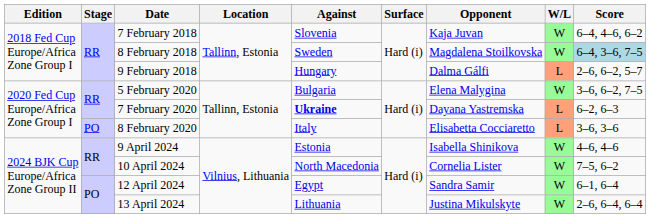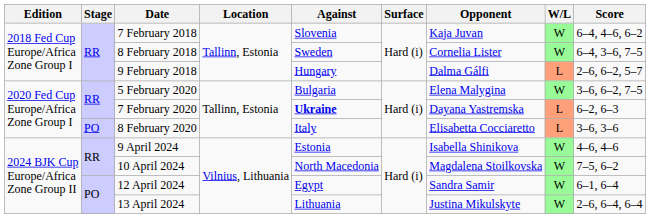 <table class=wikitable>
 <tr>
 <th>Edition</th>
 <th>Stage</th>
 <th>Date</th>
 <th>Location</th>
 <th>Against</th>
 <th>Surface</th>
 <th>Opponent</th>
 <th>W/L</th>
 <th>Score</th>
 </tr>
 <tr>
 <td rowspan="3"><a href='#'>2018 Fed Cup</a> <br> Europe/Africa <br> Zone Group I</td>
 <td style="background:#ccf;" rowspan="3"><a href='#'>RR</a></td>
 <td>7 February 2018</td>
 <td rowspan="3"><a href='#'>Tallinn</a>, Estonia</td>
 <td> <a href='#'>Slovenia</a></td>
 <td rowspan="3">Hard (i)</td>
 <td><a href='#'>Kaja Juvan</a></td>
 <td style="text-align:center; background:#98fb98;">W</td>
 <td>6–4, 4–6, 6–2</td>
 </tr>
 <tr>
 <td>8 February 2018</td>
 <td> <a href='#'>Sweden</a></td>
-<td><a href='#'>Magdalena Stoilkovska</a></td>
+<td><a href='#'>Cornelia Lister</a></td>
 <td style="text-align:center; background:#98fb98;">W</td>
-<td style="background: lightblue;">6–4, 3–6, 7–5</td>
+<td>6–4, 3–6, 7–5</td>
 </tr>
 <tr>
 <td>9 February 2018</td>
 <td> <a href='#'>Hungary</a></td>
 <td><a href='#'>Dalma Gálfi</a></td>
 <td style="text-align:center; background:#ffa07a;">L</td>
 <td>2–6, 6–2, 5–7</td>
 </tr>
 <tr>
 <td rowspan="3"><a href='#'>2020 Fed Cup</a> <br> Europe/Africa <br> Zone Group I</td>
 <td style="background:#ccf;" rowspan="2"><a href='#'>RR</a></td>
 <td>5 February 2020</td>
 <td rowspan="3">Tallinn, Estonia</td>
 <td> <a href='#'>Bulgaria</a></td>
 <td rowspan="3">Hard (i)</td>
 <td><a href='#'>Elena Malygina</a></td>
 <td style="text-align:center; background:#98fb98;">W</td>
 <td>3–6, 6–2, 7–5</td>
 </tr>
 <tr>
 <td>7 February 2020</td>
 <td><strong> <a href='#'>Ukraine</a></strong></td>
 <td><a href='#'>Dayana Yastremska</a></td>
 <td style="text-align:center; background:#ffa07a;">L</td>
 <td>6–2, 6–3</td>
 </tr>
 <tr>
 <td style="background:#ccf;"><a href='#'>PO</a></td>
 <td>8 February 2020</td>
 <td> <a href='#'>Italy</a></td>
 <td><a href='#'>Elisabetta Cocciaretto</a></td>
 <td style="text-align:center; background:#ffa07a;">L</td>
 <td>3–6, 3–6</td>
 </tr>
 <tr>
 <td rowspan="4"><a href='#'>2024 BJK Cup</a> <br> Europe/Africa <br> Zone Group II</td>
 <td style="background:#ccf;" rowspan="2">RR</td>
 <td>9 April 2024</td>
 <td rowspan="4"><a href='#'>Vilnius</a>, Lithuania</td>
 <td> <a href='#'>Estonia</a></td>
 <td rowspan="4">Hard (i)</td>
 <td><a href='#'>Isabella Shinikova</a></td>
 <td style="text-align:center; background:#98fb98;">W</td>
 <td>4–6, 4–6</td>
 </tr>
 <tr>
 <td>10 April 2024</td>
 <td> <a href='#'>North Macedonia</a></td>
-<td><a href='#'>Cornelia Lister</a></td>
+<td><a href='#'>Magdalena Stoilkovska</a></td>
 <td style="text-align:center; background:#98fb98;">W</td>
 <td>7–5, 6–2</td>
 </tr>
 <tr>
 <td style="background:#ccf;" rowspan="2">PO</td>
 <td>12 April 2024</td>
 <td> <a href='#'>Egypt</a></td>
 <td><a href='#'>Sandra Samir</a></td>
 <td style="text-align:center; background:#98fb98;">W</td>
 <td>6–1, 6–4</td>
 </tr>
 <tr>
 <td>13 April 2024</td>
 <td> <a href='#'>Lithuania</a></td>
 <td><a href='#'>Justina Mikulskyte</a></td>
 <td style="text-align:center; background:#98fb98;">W</td>
 <td>2–6, 6–4, 6–4</td>
 </tr>
 </table>
